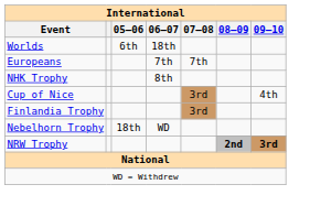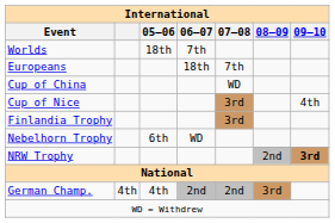 <table class="wikitable" style="text-align:center">
 <tr>
 <th style="background-color: #ffdead; " colspan=7 align=center>International</th>
 </tr>
 <tr>
 <th>Event</th>
 <th></th>
 <th>05–06</th>
 <th>06–07</th>
 <th>07–08</th>
 <th><a href='#'>08–09</a></th>
 <th><a href='#'>09–10</a></th>
 </tr>
 <tr>
 <td align=left><a href='#'>Worlds</a></td>
 <td></td>
-<td>6th</td>
 <td>18th</td>
+<td>7th</td>
 <td></td>
 <td></td>
 <td></td>
 </tr>
 <tr>
 <td align=left><a href='#'>Europeans</a></td>
 <td></td>
 <td></td>
-<td>7th</td>
+<td>18th</td>
 <td>7th</td>
 <td></td>
 <td></td>
 </tr>
 <tr>
-<td align=left> <a href='#'>NHK Trophy</a></td>
+<td align=left> <a href='#'>Cup of China</a></td>
 <td></td>
 <td></td>
-<td>8th</td>
 <td></td>
+<td>WD</td>
 <td></td>
 <td></td>
 </tr>
 <tr>
 <td align=left><a href='#'>Cup of Nice</a></td>
 <td></td>
 <td></td>
 <td></td>
 <td bgcolor=cc9966>3rd</td>
 <td></td>
 <td>4th</td>
 </tr>
 <tr>
 <td align=left><a href='#'>Finlandia Trophy</a></td>
 <td></td>
 <td></td>
 <td></td>
 <td bgcolor=cc9966>3rd</td>
 <td></td>
 <td></td>
 </tr>
 <tr>
 <td align=left><a href='#'>Nebelhorn Trophy</a></td>
 <td></td>
-<td>18th</td>
+<td>6th</td>
 <td>WD</td>
 <td></td>
 <td></td>
 <td></td>
 </tr>
 <tr>
 <td align=left><a href='#'>NRW Trophy</a></td>
 <td></td>
 <td></td>
 <td></td>
 <td></td>
-<td bgcolor=silver><strong>2nd</strong></td>
+<td bgcolor=silver>2nd</td>
 <td bgcolor=cc9966><strong>3rd</strong></td>
 </tr>
 <tr>
 <th style="background-color: #ffdead; " colspan=7 align=center>National</th>
 </tr>
 <tr>
+<td align=left><a href='#'>German Champ.</a></td>
+<td>4th</td>
+<td>4th</td>
+<td bgcolor=silver>2nd</td>
+<td bgcolor=silver>2nd</td>
+<td bgcolor=cc9966>3rd</td>
+<td></td>
+</tr>
+<tr>
 <td colspan=7 align=center><small> WD = Withdrew </small></td>
 </tr>
 </table>
